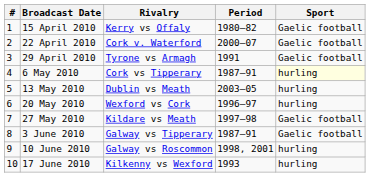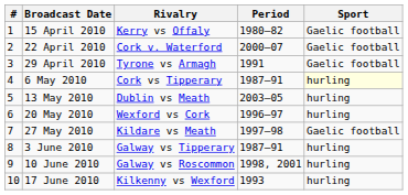 <table class="wikitable">
 <tr>
 <th>#</th>
 <th>Broadcast Date</th>
 <th>Rivalry</th>
 <th>Period</th>
 <th>Sport</th>
 </tr>
 <tr>
 <td>1</td>
 <td>15 April 2010</td>
 <td><a href='#'>Kerry</a> vs <a href='#'>Offaly</a></td>
 <td>1980–82</td>
 <td>Gaelic football</td>
 </tr>
 <tr>
 <td>2</td>
 <td>22 April 2010</td>
 <td><a href='#'>Cork v. Waterford</a></td>
 <td>2000–07</td>
 <td>Gaelic football</td>
 </tr>
 <tr>
 <td>3</td>
 <td>29 April 2010</td>
 <td><a href='#'>Tyrone</a> vs <a href='#'>Armagh</a></td>
 <td>1991</td>
 <td>Gaelic football</td>
 </tr>
 <tr>
 <td>4</td>
 <td>6 May 2010</td>
 <td><a href='#'>Cork</a> vs <a href='#'>Tipperary</a></td>
 <td>1987–91</td>
 <td style="background: lightyellow;">hurling</td>
 </tr>
 <tr>
 <td>5</td>
 <td>13 May 2010</td>
 <td><a href='#'>Dublin</a> vs <a href='#'>Meath</a></td>
 <td>2003–05</td>
 <td>hurling</td>
 </tr>
 <tr>
 <td>6</td>
 <td>20 May 2010</td>
 <td><a href='#'>Wexford</a> vs <a href='#'>Cork</a></td>
 <td>1996–97</td>
 <td>hurling</td>
 </tr>
 <tr>
 <td>7</td>
 <td>27 May 2010</td>
 <td><a href='#'>Kildare</a> vs <a href='#'>Meath</a></td>
 <td>1997–98</td>
 <td>Gaelic football</td>
 </tr>
 <tr>
 <td>8</td>
 <td>3 June 2010</td>
 <td><a href='#'>Galway</a> vs <a href='#'>Tipperary</a></td>
 <td>1987–91</td>
-<td>Gaelic football</td>
+<td>hurling</td>
 </tr>
 <tr>
 <td>9</td>
 <td>10 June 2010</td>
 <td><a href='#'>Galway</a> vs <a href='#'>Roscommon</a></td>
 <td>1998, 2001</td>
 <td>hurling</td>
 </tr>
 <tr>
 <td>10</td>
 <td>17 June 2010</td>
 <td><a href='#'>Kilkenny</a> vs <a href='#'>Wexford</a></td>
 <td>1993</td>
 <td>hurling</td>
 </tr>
 </table>
